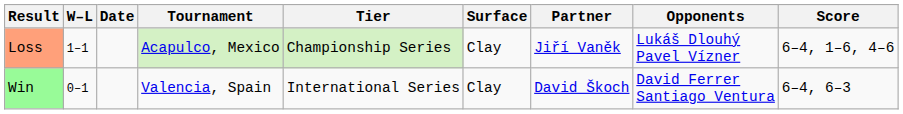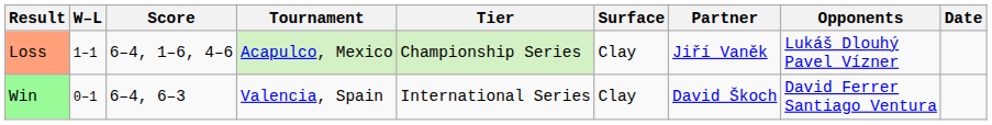 <table class="sortable wikitable">
 <tr>
 <th>Result</th>
 <th class="unsortable">W–L</th>
-<th>Date</th>
+<th class="unsortable">Score</th>
 <th>Tournament</th>
 <th>Tier</th>
 <th>Surface</th>
 <th>Partner</th>
 <th>Opponents</th>
-<th class="unsortable">Score</th>
+<th>Date</th>
 </tr>
 <tr>
 <td style="background:#ffa07a;">Loss</td>
 <td><small>1–1</small></td>
-<td><a href='#'></a></td>
+<td>6–4, 1–6, 4–6</td>
 <td style="background:#d4f1c5;"><a href='#'>Acapulco</a>, Mexico</td>
 <td style="background:#d4f1c5;">Championship Series</td>
 <td>Clay</td>
 <td> <a href='#'>Jiří Vaněk</a></td>
 <td> <a href='#'>Lukáš Dlouhý</a> <br>  <a href='#'>Pavel Vízner</a></td>
-<td>6–4, 1–6, 4–6</td>
+<td><a href='#'></a></td>
 </tr>
 <tr>
 <td style="background:#98fb98;">Win</td>
 <td><small>0–1</small></td>
-<td><a href='#'></a></td>
+<td>6–4, 6–3</td>
 <td><a href='#'>Valencia</a>, Spain</td>
 <td>International Series</td>
 <td>Clay</td>
 <td> <a href='#'>David Škoch</a></td>
 <td> <a href='#'>David Ferrer</a> <br>  <a href='#'>Santiago Ventura</a></td>
-<td>6–4, 6–3</td>
+<td><a href='#'></a></td>
 </tr>
 </table>
